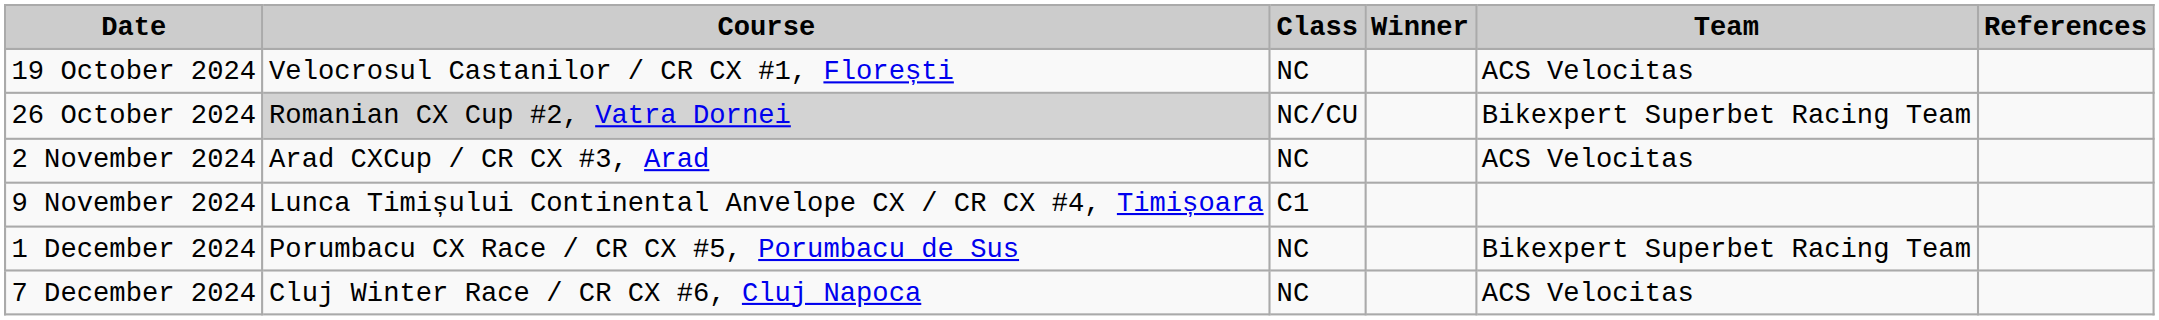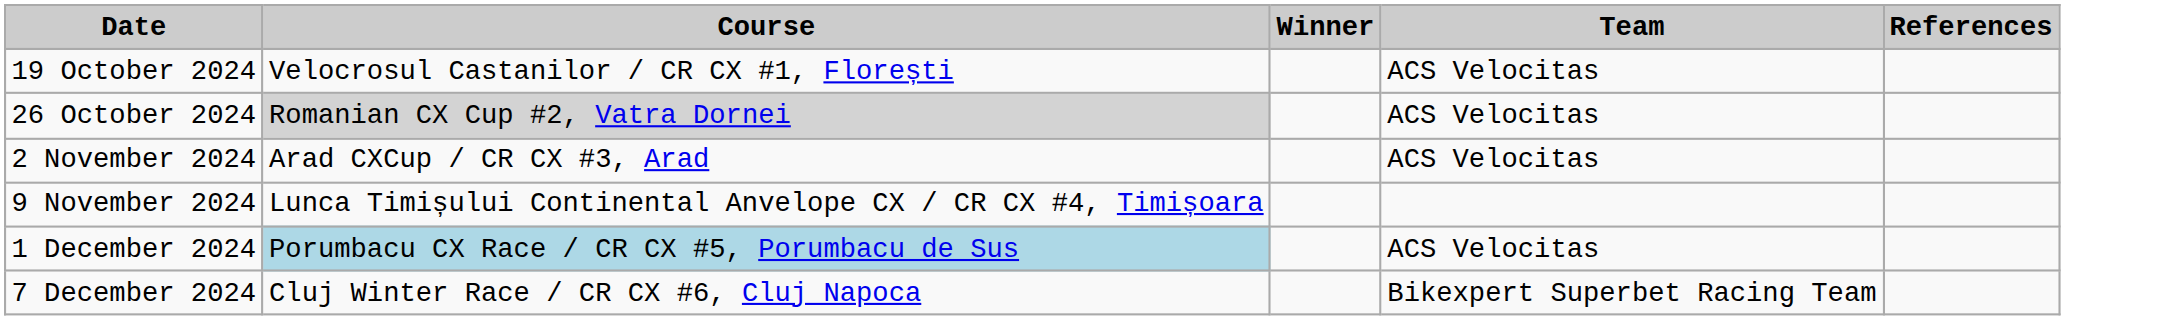 <table class="wikitable sortable alternance ">
 <tr>
 <th scope="col" style="background-color:#CCCCCC;">Date</th>
 <th scope="col" style="background-color:#CCCCCC;">Course</th>
-<th scope="col" style="background-color:#CCCCCC;">Class</th>
 <th scope="col" style="background-color:#CCCCCC;">Winner</th>
 <th scope="col" style="background-color:#CCCCCC;">Team</th>
 <th scope="col" style="background-color:#CCCCCC;">References</th>
 </tr>
 <tr>
 <td>19 October 2024</td>
 <td> Velocrosul Castanilor / CR CX #1, <a href='#'>Florești</a></td>
-<td>NC</td>
 <td></td>
 <td>ACS Velocitas</td>
 <td></td>
 </tr>
 <tr>
 <td>26 October 2024</td>
 <td style="background: lightgrey;"> Romanian CX Cup #2, <a href='#'>Vatra Dornei</a></td>
-<td>NC/CU</td>
 <td></td>
-<td>Bikexpert Superbet Racing Team</td>
+<td>ACS Velocitas</td>
 <td></td>
 </tr>
 <tr>
 <td>2 November 2024</td>
 <td> Arad CXCup / CR CX #3, <a href='#'>Arad</a></td>
-<td>NC</td>
 <td></td>
 <td>ACS Velocitas</td>
 <td></td>
 </tr>
 <tr>
 <td>9 November 2024</td>
 <td> Lunca Timișului Continental Anvelope CX / CR CX #4, <a href='#'>Timișoara</a></td>
-<td>C1</td>
 <td></td>
 <td></td>
 <td></td>
 </tr>
 <tr>
 <td>1 December 2024</td>
-<td> Porumbacu CX Race / CR CX #5, <a href='#'>Porumbacu de Sus</a></td>
-<td>NC</td>
+<td style="background: lightblue;"> Porumbacu CX Race / CR CX #5, <a href='#'>Porumbacu de Sus</a></td>
 <td></td>
-<td>Bikexpert Superbet Racing Team</td>
+<td>ACS Velocitas</td>
 <td></td>
 </tr>
 <tr>
 <td>7 December 2024</td>
 <td> Cluj Winter Race / CR CX #6, <a href='#'>Cluj Napoca</a></td>
-<td>NC</td>
 <td></td>
-<td>ACS Velocitas</td>
+<td>Bikexpert Superbet Racing Team</td>
 <td></td>
 </tr>
 </table>
